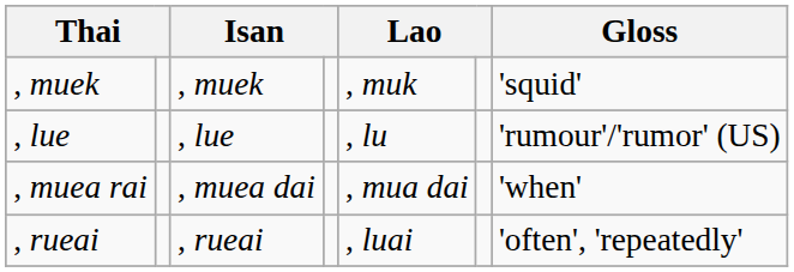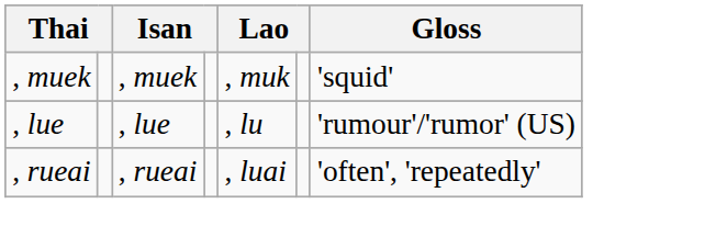 <table class="wikitable">
 <tr>
 <th colspan="2">Thai</th>
 <th colspan="2">Isan</th>
 <th colspan="2">Lao</th>
 <th>Gloss</th>
 </tr>
 <tr>
 <td>, <em>muek</em></td>
 <td></td>
 <td>, <em>muek</em></td>
 <td></td>
 <td>, <em>muk</em></td>
 <td></td>
 <td>'squid'</td>
 </tr>
 <tr>
 <td>, <em>lue</em></td>
 <td></td>
 <td>, <em>lue</em></td>
 <td></td>
 <td>, <em>lu</em></td>
 <td></td>
 <td>'rumour'/'rumor' (US)</td>
 </tr>
 <tr>
-<td>, <em>muea rai</em></td>
-<td></td>
-<td>, <em>muea dai</em></td>
-<td></td>
-<td>, <em>mua dai</em></td>
-<td></td>
-<td>'when'</td>
-</tr>
-<tr>
 <td>, <em>rueai</em></td>
 <td></td>
 <td>, <em>rueai</em></td>
 <td></td>
 <td>, <em>luai</em></td>
 <td></td>
 <td>'often', 'repeatedly'</td>
 </tr>
 </table>
